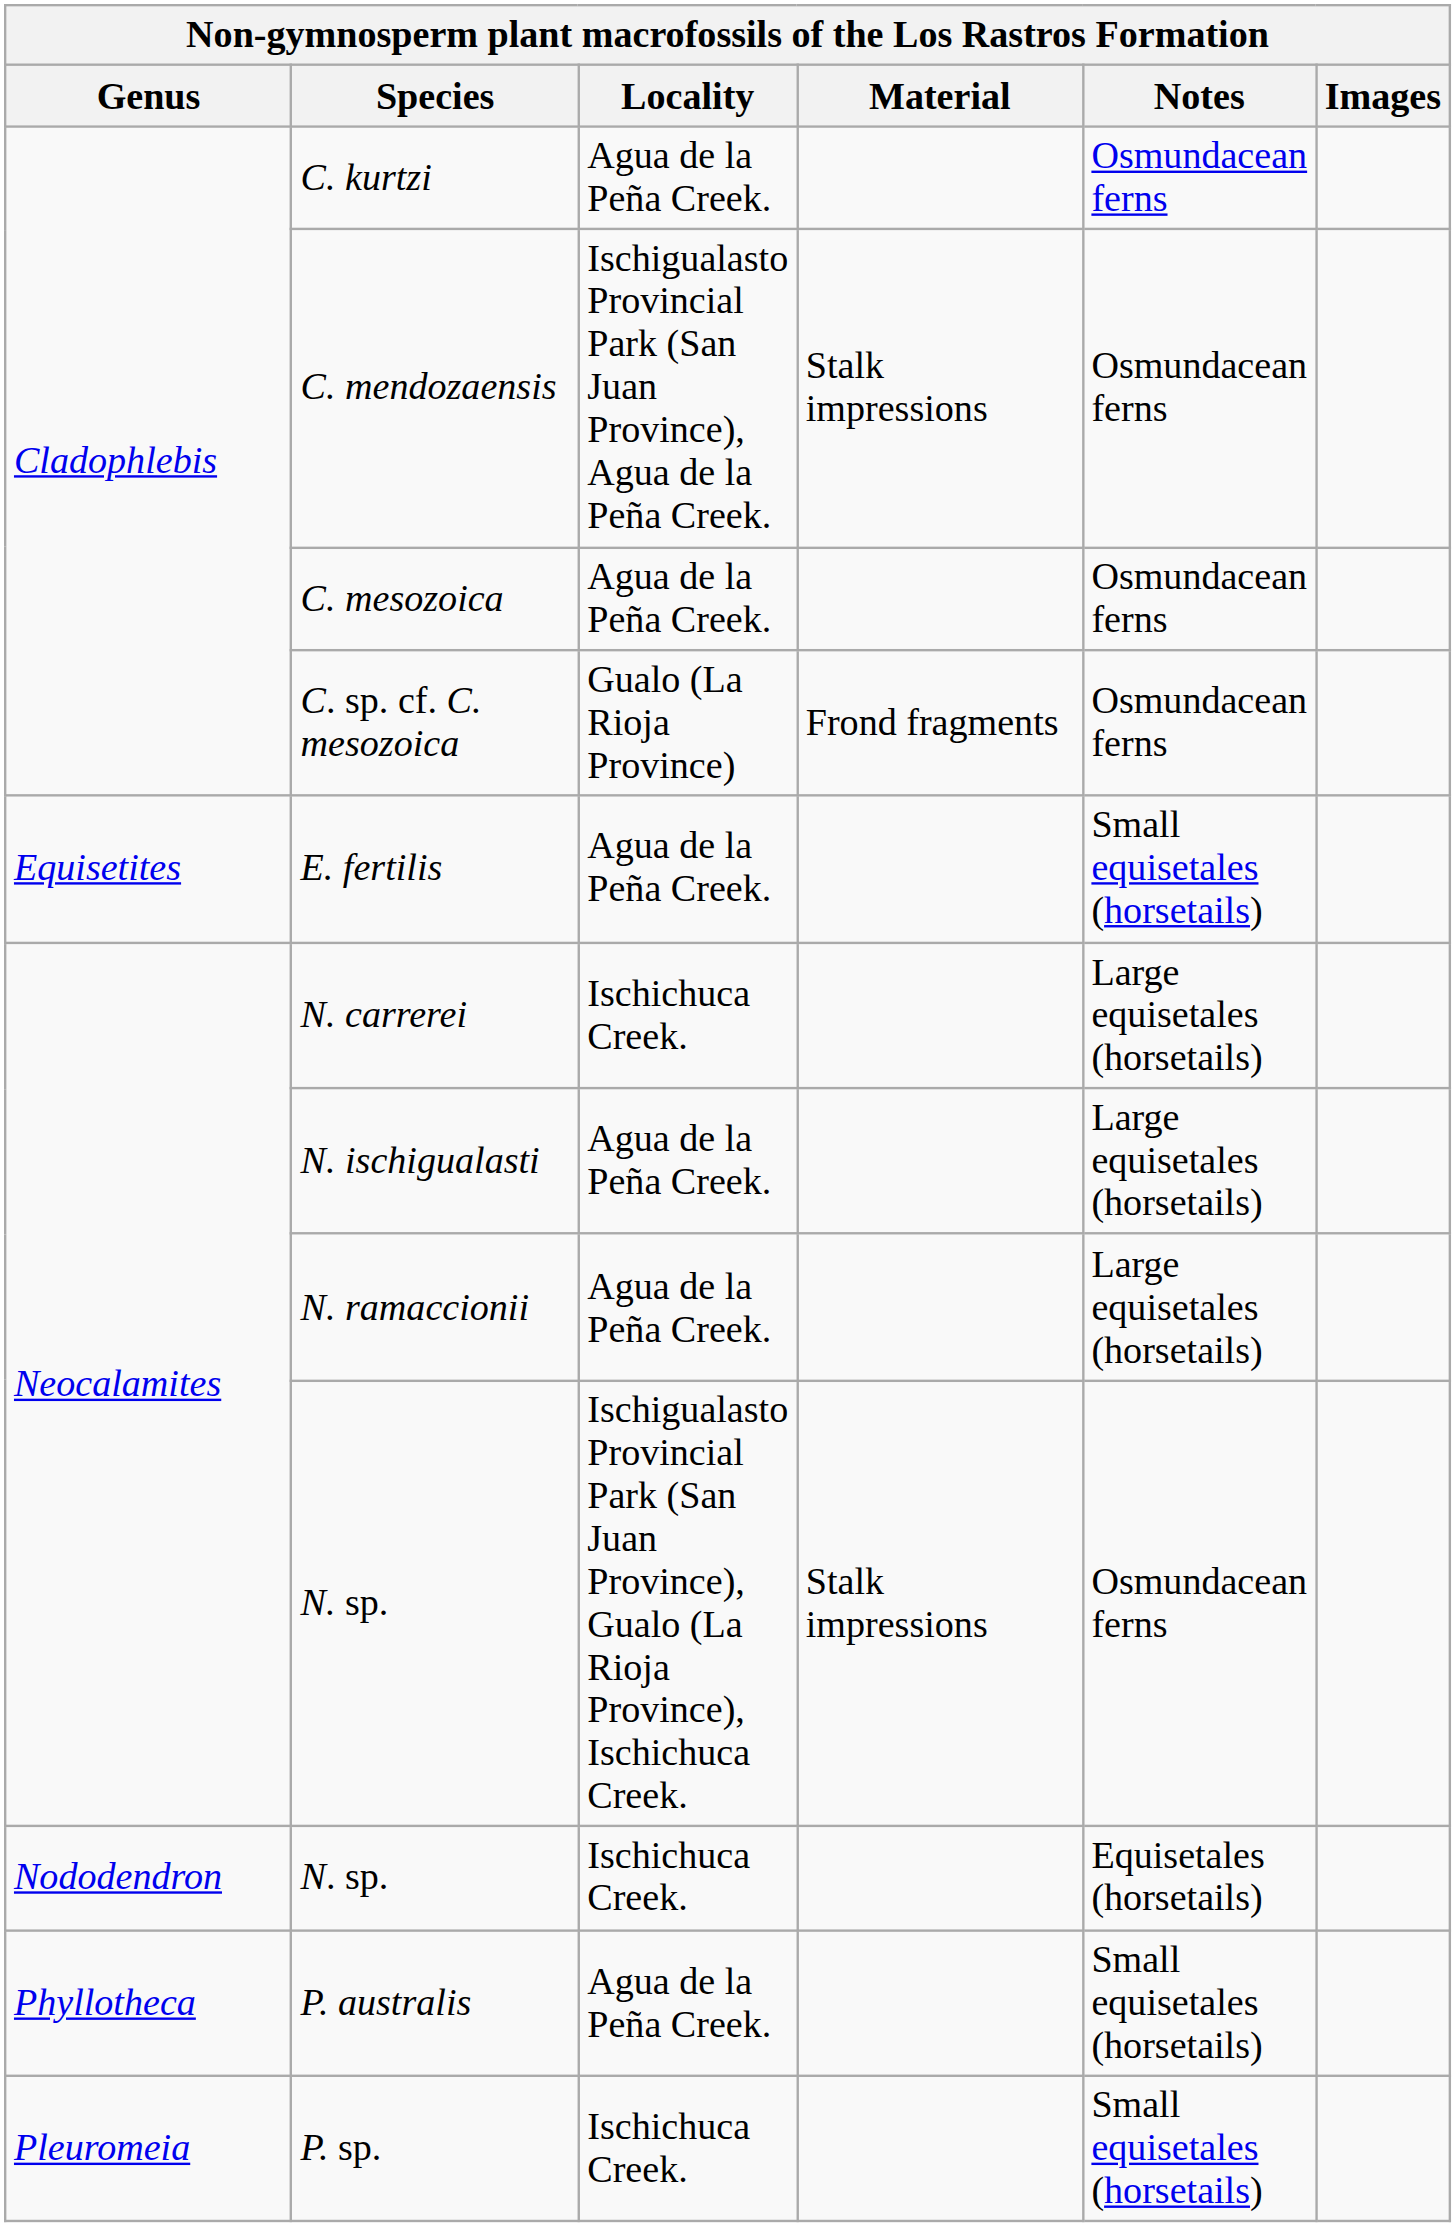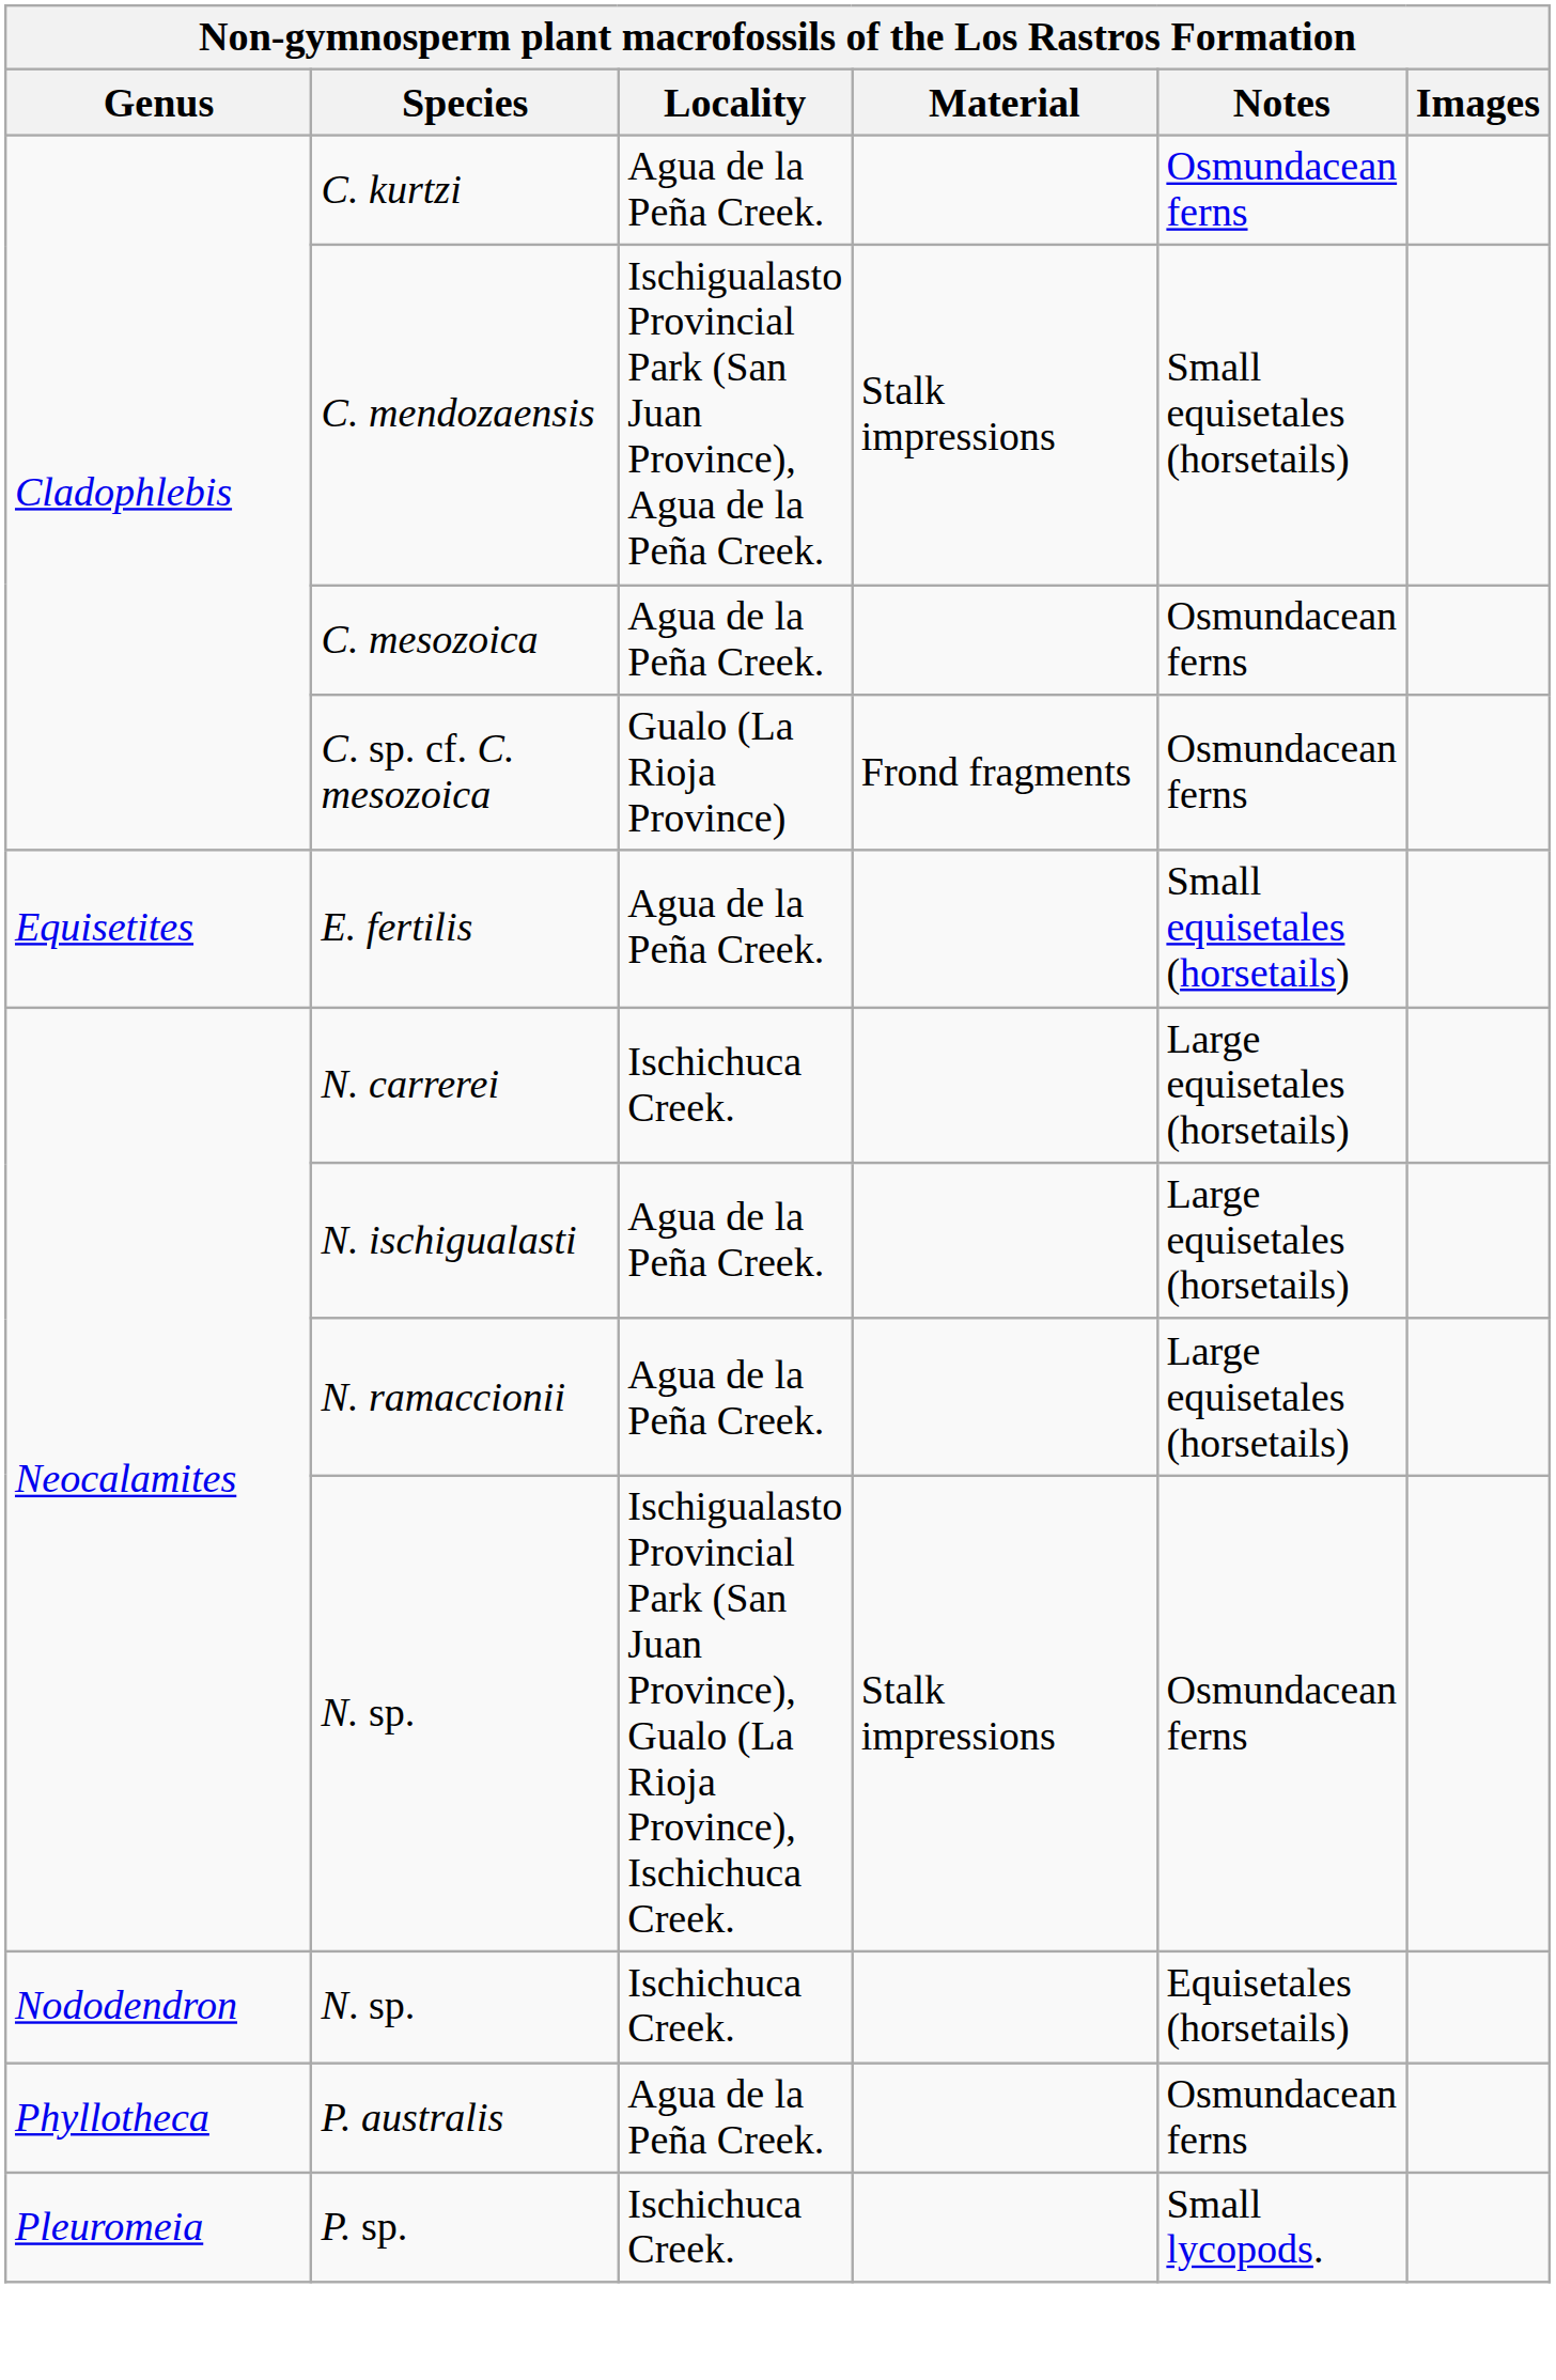 <table class="wikitable" align="center">
 <tr>
 <th colspan="6" align="center">Non-gymnosperm plant macrofossils of the Los Rastros Formation</th>
 </tr>
 <tr>
 <th width="20%">Genus</th>
 <th width="20%">Species</th>
 <th>Locality</th>
 <th width="20%">Material</th>
 <th width="15%">Notes</th>
 <th>Images</th>
 </tr>
 <tr>
 <td rowspan="4"><em><a href='#'>Cladophlebis</a></em></td>
 <td><em>C. kurtzi</em></td>
 <td>Agua de la Peña Creek.</td>
 <td></td>
 <td><a href='#'>Osmundacean</a> <a href='#'>ferns</a></td>
 <td></td>
 </tr>
 <tr>
 <td><em>C. mendozaensis</em></td>
 <td>Ischigualasto Provincial Park (San Juan Province), Agua de la Peña Creek.</td>
 <td>Stalk impressions</td>
-<td>Osmundacean ferns</td>
+<td>Small equisetales (horsetails)</td>
 <td></td>
 </tr>
 <tr>
 <td><em>C. mesozoica</em></td>
 <td>Agua de la Peña Creek.</td>
 <td></td>
 <td>Osmundacean ferns</td>
 <td></td>
 </tr>
 <tr>
 <td><em>C</em>. sp. cf. <em>C. mesozoica</em></td>
 <td>Gualo (La Rioja Province)</td>
 <td>Frond fragments</td>
 <td>Osmundacean ferns</td>
 <td></td>
 </tr>
 <tr>
 <td><em><a href='#'>Equisetites</a></em></td>
 <td><em>E. fertilis</em></td>
 <td>Agua de la Peña Creek.</td>
 <td></td>
 <td>Small <a href='#'>equisetales</a> (<a href='#'>horsetails</a>)</td>
 <td></td>
 </tr>
 <tr>
 <td rowspan="4"><em><a href='#'>Neocalamites</a></em></td>
 <td><em>N. carrerei</em></td>
 <td>Ischichuca Creek.</td>
 <td></td>
 <td>Large equisetales (horsetails)</td>
 <td></td>
 </tr>
 <tr>
 <td><em>N. ischigualasti</em></td>
 <td>Agua de la Peña Creek.</td>
 <td></td>
 <td>Large equisetales (horsetails)</td>
 <td></td>
 </tr>
 <tr>
 <td><em>N. ramaccionii</em></td>
 <td>Agua de la Peña Creek.</td>
 <td></td>
 <td>Large equisetales (horsetails)</td>
 <td></td>
 </tr>
 <tr>
 <td><em>N.</em> sp.</td>
 <td>Ischigualasto Provincial Park (San Juan Province), Gualo (La Rioja Province), Ischichuca Creek.</td>
 <td>Stalk impressions</td>
 <td>Osmundacean ferns</td>
 <td></td>
 </tr>
 <tr>
 <td><em><a href='#'>Nododendron</a></em></td>
 <td><em>N</em>. sp.</td>
 <td>Ischichuca Creek.</td>
 <td></td>
 <td>Equisetales (horsetails)</td>
 <td></td>
 </tr>
 <tr>
 <td><em><a href='#'>Phyllotheca</a></em></td>
 <td><em>P. australis</em></td>
 <td>Agua de la Peña Creek.</td>
 <td></td>
-<td>Small equisetales (horsetails)</td>
+<td>Osmundacean ferns</td>
 <td></td>
 </tr>
 <tr>
 <td><em><a href='#'>Pleuromeia</a></em></td>
 <td><em>P.</em> sp.</td>
 <td>Ischichuca Creek.</td>
 <td></td>
-<td>Small <a href='#'>equisetales</a> (<a href='#'>horsetails</a>)</td>
+<td>Small <a href='#'>lycopods</a>.</td>
 <td></td>
 </tr>
 </table>
